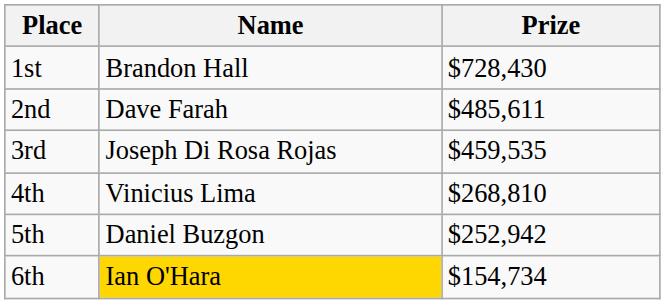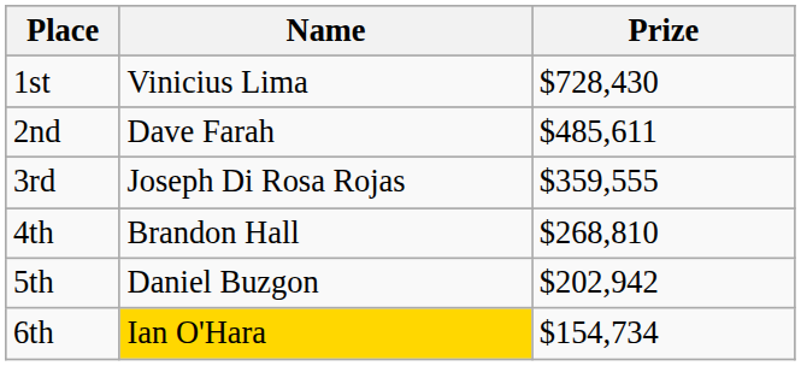 <table class="wikitable">
 <tr>
 <th style="width:50px;">Place</th>
 <th style="width:200px;">Name</th>
 <th style="width:125px;">Prize</th>
 </tr>
 <tr>
 <td>1st</td>
-<td> Brandon Hall</td>
+<td> Vinicius Lima</td>
 <td>$728,430</td>
 </tr>
 <tr>
 <td>2nd</td>
 <td> Dave Farah</td>
 <td>$485,611</td>
 </tr>
 <tr>
 <td>3rd</td>
 <td> Joseph Di Rosa Rojas</td>
-<td>$459,535</td>
+<td>$359,555</td>
 </tr>
 <tr>
 <td>4th</td>
-<td> Vinicius Lima</td>
+<td> Brandon Hall</td>
 <td>$268,810</td>
 </tr>
 <tr>
 <td>5th</td>
 <td> Daniel Buzgon</td>
-<td>$252,942</td>
+<td>$202,942</td>
 </tr>
 <tr>
 <td>6th</td>
 <td style="background: gold;"> Ian O'Hara</td>
 <td>$154,734</td>
 </tr>
 </table>
